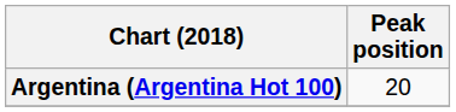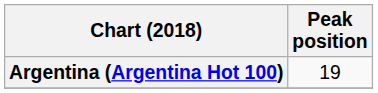 <table class="wikitable plainrowheaders" style="text-align:center">
 <tr>
 <th scope="col">Chart (2018)</th>
 <th scope="col">Peak<br> position</th>
 </tr>
 <tr>
 <th scope="row">Argentina (<a href='#'>Argentina Hot 100</a>)</th>
-<td>20</td>
+<td>19</td>
 </tr>
 <tr>
 </tr>
 </table>
